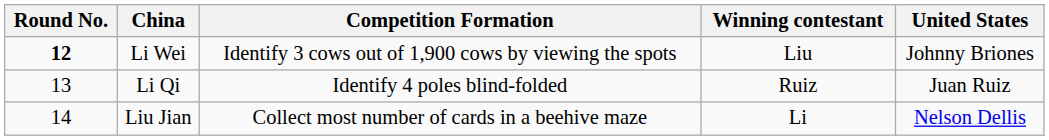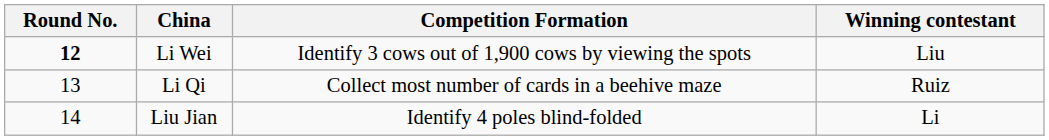 <table class="wikitable" style="width:92%; text-align:center">
 <tr>
 <th>Round No.</th>
 <th>China</th>
 <th>Competition Formation</th>
 <th>Winning contestant</th>
-<th>United States</th>
 </tr>
 <tr>
 <td><strong>12</strong></td>
 <td>Li Wei</td>
 <td>Identify 3 cows out of 1,900 cows by viewing the spots</td>
 <td>Liu</td>
-<td>Johnny Briones</td>
 </tr>
 <tr>
 <td>13</td>
 <td>Li Qi</td>
-<td>Identify 4 poles blind-folded</td>
+<td>Collect most number of cards in a beehive maze</td>
 <td>Ruiz</td>
-<td>Juan Ruiz</td>
 </tr>
 <tr>
 <td>14</td>
 <td>Liu Jian</td>
-<td>Collect most number of cards in a beehive maze</td>
+<td>Identify 4 poles blind-folded</td>
 <td>Li</td>
-<td><a href='#'>Nelson Dellis</a></td>
 </tr>
 </table>
